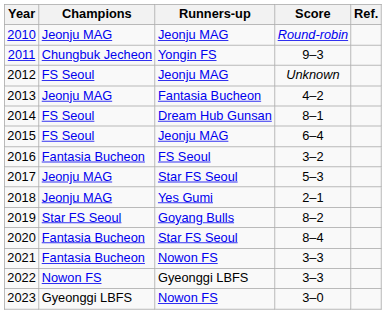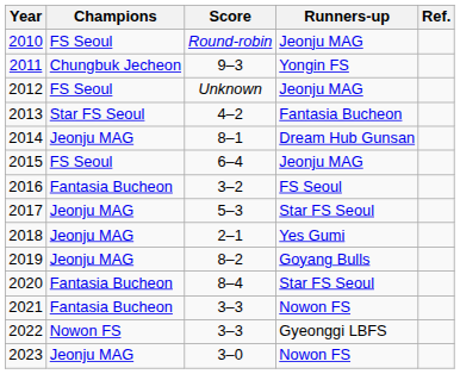 <table class="wikitable">
 <tr>
 <th>Year</th>
 <th>Champions</th>
+<th>Score</th>
 <th>Runners-up</th>
-<th>Score</th>
 <th>Ref.</th>
 </tr>
 <tr>
 <td align="center"><a href='#'>2010</a></td>
+<td><a href='#'>FS Seoul</a></td>
+<td align="center"><em><a href='#'>Round-robin</a></em></td>
 <td><a href='#'>Jeonju MAG</a></td>
-<td><a href='#'>Jeonju MAG</a></td>
-<td align="center"><em><a href='#'>Round-robin</a></em></td>
 <td></td>
 </tr>
 <tr>
 <td align="center"><a href='#'>2011</a></td>
 <td><a href='#'>Chungbuk Jecheon</a></td>
+<td align="center">9–3</td>
 <td><a href='#'>Yongin FS</a></td>
-<td align="center">9–3</td>
 <td></td>
 </tr>
 <tr>
 <td align="center">2012</td>
 <td><a href='#'>FS Seoul</a></td>
+<td align="center"><em>Unknown</em></td>
 <td><a href='#'>Jeonju MAG</a></td>
-<td align="center"><em>Unknown</em></td>
 <td></td>
 </tr>
 <tr>
 <td align="center">2013</td>
-<td><a href='#'>Jeonju MAG</a></td>
+<td><a href='#'>Star FS Seoul</a></td>
+<td align="center">4–2</td>
 <td><a href='#'>Fantasia Bucheon</a></td>
-<td align="center">4–2</td>
 <td></td>
 </tr>
 <tr>
 <td align="center">2014</td>
-<td><a href='#'>FS Seoul</a></td>
+<td><a href='#'>Jeonju MAG</a></td>
+<td align="center">8–1</td>
 <td><a href='#'>Dream Hub Gunsan</a></td>
-<td align="center">8–1</td>
 <td></td>
 </tr>
 <tr>
 <td align="center">2015</td>
 <td><a href='#'>FS Seoul</a></td>
+<td align="center">6–4</td>
 <td><a href='#'>Jeonju MAG</a></td>
-<td align="center">6–4</td>
 <td></td>
 </tr>
 <tr>
 <td align="center">2016</td>
 <td><a href='#'>Fantasia Bucheon</a></td>
+<td align="center">3–2</td>
 <td><a href='#'>FS Seoul</a></td>
-<td align="center">3–2</td>
 <td></td>
 </tr>
 <tr>
 <td align="center">2017</td>
 <td><a href='#'>Jeonju MAG</a></td>
+<td align="center">5–3</td>
 <td><a href='#'>Star FS Seoul</a></td>
-<td align="center">5–3</td>
 <td></td>
 </tr>
 <tr>
 <td align="center">2018</td>
 <td><a href='#'>Jeonju MAG</a></td>
+<td align="center">2–1</td>
 <td><a href='#'>Yes Gumi</a></td>
-<td align="center">2–1</td>
 <td></td>
 </tr>
 <tr>
 <td align="center">2019</td>
-<td><a href='#'>Star FS Seoul</a></td>
+<td><a href='#'>Jeonju MAG</a></td>
+<td align="center">8–2</td>
 <td><a href='#'>Goyang Bulls</a></td>
-<td align="center">8–2</td>
 <td></td>
 </tr>
 <tr>
 <td align="center">2020</td>
 <td><a href='#'>Fantasia Bucheon</a></td>
+<td align="center">8–4</td>
 <td><a href='#'>Star FS Seoul</a></td>
-<td align="center">8–4</td>
 <td></td>
 </tr>
 <tr>
 <td align="center">2021</td>
 <td><a href='#'>Fantasia Bucheon</a></td>
+<td align="center">3–3 <br></td>
 <td><a href='#'>Nowon FS</a></td>
-<td align="center">3–3 <br></td>
 <td></td>
 </tr>
 <tr>
 <td align="center">2022</td>
 <td><a href='#'>Nowon FS</a></td>
+<td align="center">3–3 <br></td>
 <td>Gyeonggi LBFS</td>
-<td align="center">3–3 <br></td>
 <td></td>
 </tr>
 <tr>
 <td align="center">2023</td>
-<td>Gyeonggi LBFS</td>
+<td><a href='#'>Jeonju MAG</a></td>
+<td align="center">3–0</td>
 <td><a href='#'>Nowon FS</a></td>
-<td align="center">3–0</td>
 <td></td>
 </tr>
 </table>
